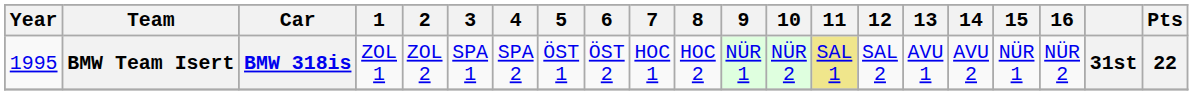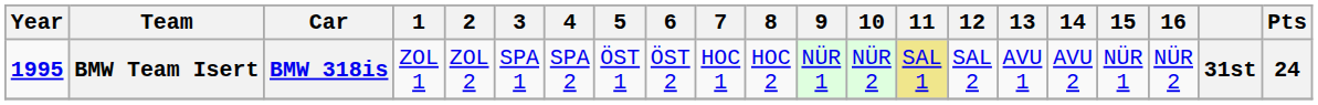 <table class="wikitable" style="text-align:center; font-size:85%">
 <tr>
 <th>Year</th>
 <th>Team</th>
 <th>Car</th>
 <th>1</th>
 <th>2</th>
 <th>3</th>
 <th>4</th>
 <th>5</th>
 <th>6</th>
 <th>7</th>
 <th>8</th>
 <th>9</th>
 <th>10</th>
 <th>11</th>
 <th>12</th>
 <th>13</th>
 <th>14</th>
 <th>15</th>
 <th>16</th>
 <th></th>
 <th>Pts</th>
 </tr>
 <tr>
-<td><a href='#'>1995</a></td>
+<td><strong><a href='#'>1995</a></strong></td>
 <th nowrap>BMW Team Isert</th>
 <th nowrap><a href='#'>BMW 318is</a></th>
 <td><a href='#'>ZOL<br>1</a></td>
 <td><a href='#'>ZOL<br>2</a></td>
 <td><a href='#'>SPA<br>1</a></td>
 <td><a href='#'>SPA<br>2</a></td>
 <td><a href='#'>ÖST<br>1</a></td>
 <td><a href='#'>ÖST<br>2</a></td>
 <td><a href='#'>HOC<br>1</a></td>
 <td><a href='#'>HOC<br>2</a></td>
 <td style="background:#DFFFDF;"><a href='#'>NÜR<br>1</a><br></td>
 <td style="background:#DFFFDF;"><a href='#'>NÜR<br>2</a><br></td>
 <td style="background: khaki;"><a href='#'>SAL<br>1</a></td>
 <td><a href='#'>SAL<br>2</a></td>
 <td><a href='#'>AVU<br>1</a></td>
 <td><a href='#'>AVU<br>2</a></td>
 <td><a href='#'>NÜR<br>1</a></td>
 <td><a href='#'>NÜR<br>2</a></td>
 <th>31st</th>
-<th>22</th>
+<th>24</th>
 </tr>
 <tr>
 </tr>
 </table>
